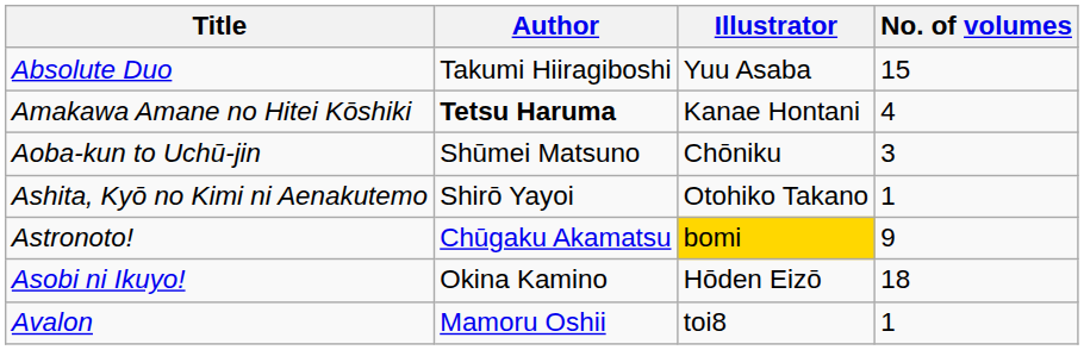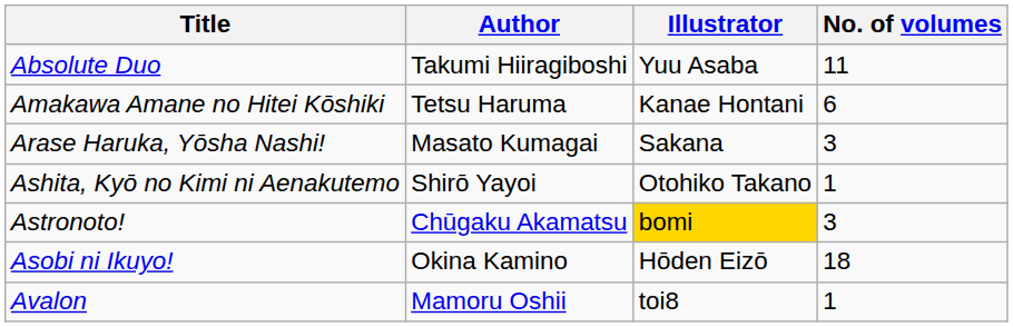 <table class="wikitable">
 <tr>
 <th scope="col">Title</th>
 <th scope="col"><a href='#'>Author</a></th>
 <th scope="col"><a href='#'>Illustrator</a></th>
 <th scope="col">No. of <a href='#'>volumes</a></th>
 </tr>
 <tr>
 <td><em><a href='#'>Absolute Duo</a></em></td>
 <td>Takumi Hiiragiboshi</td>
 <td>Yuu Asaba</td>
-<td>15</td>
+<td>11</td>
 </tr>
 <tr>
 <td><em>Amakawa Amane no Hitei Kōshiki</em></td>
-<td><strong>Tetsu Haruma</strong></td>
+<td>Tetsu Haruma</td>
 <td>Kanae Hontani</td>
-<td>4</td>
+<td>6</td>
 </tr>
 <tr>
-<td><em>Aoba-kun to Uchū-jin</em></td>
-<td>Shūmei Matsuno</td>
-<td>Chōniku</td>
+<td><em>Arase Haruka, Yōsha Nashi!</em></td>
+<td>Masato Kumagai</td>
+<td>Sakana</td>
 <td>3</td>
 </tr>
 <tr>
 <td><em>Ashita, Kyō no Kimi ni Aenakutemo</em></td>
 <td>Shirō Yayoi</td>
 <td>Otohiko Takano</td>
 <td>1</td>
 </tr>
 <tr>
 <td><em>Astronoto!</em></td>
 <td><a href='#'>Chūgaku Akamatsu</a></td>
 <td style="background: gold;">bomi</td>
-<td>9</td>
+<td>3</td>
 </tr>
 <tr>
 <td><em><a href='#'>Asobi ni Ikuyo!</a></em></td>
 <td>Okina Kamino</td>
 <td>Hōden Eizō</td>
 <td>18</td>
 </tr>
 <tr>
 <td><em><a href='#'>Avalon</a></em></td>
 <td><a href='#'>Mamoru Oshii</a></td>
 <td>toi8</td>
 <td>1</td>
 </tr>
 </table>
